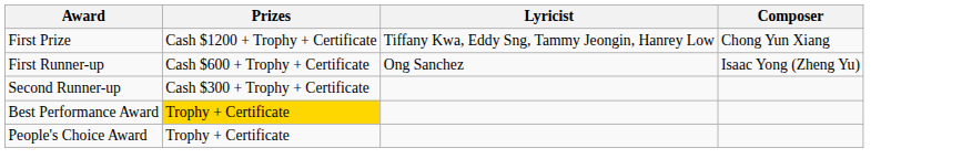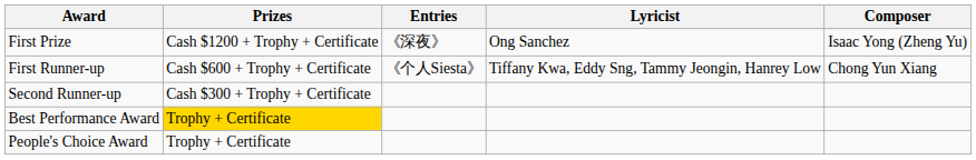 <table class="wikitable sortable">
 <tr>
 <th>Award</th>
 <th>Prizes</th>
+<th>Entries</th>
 <th>Lyricist</th>
 <th>Composer</th>
 </tr>
 <tr>
 <td>First Prize</td>
 <td>Cash $1200 + Trophy + Certificate</td>
+<td>《深夜》</td>
+<td>Ong Sanchez</td>
+<td>Isaac Yong (Zheng Yu)</td>
+</tr>
+<tr>
+<td>First Runner-up</td>
+<td>Cash $600 + Trophy + Certificate</td>
+<td>《个人Siesta》</td>
 <td>Tiffany Kwa, Eddy Sng, Tammy Jeongin, Hanrey Low</td>
 <td>Chong Yun Xiang</td>
 </tr>
 <tr>
-<td>First Runner-up</td>
-<td>Cash $600 + Trophy + Certificate</td>
-<td>Ong Sanchez</td>
-<td>Isaac Yong (Zheng Yu)</td>
-</tr>
-<tr>
 <td>Second Runner-up</td>
 <td>Cash $300 + Trophy + Certificate</td>
+<td></td>
 <td></td>
 <td></td>
 </tr>
 <tr>
 <td>Best Performance Award</td>
 <td style="background: gold;">Trophy + Certificate</td>
 <td></td>
 <td></td>
+<td></td>
 </tr>
 <tr>
 <td>People's Choice Award</td>
 <td>Trophy + Certificate</td>
 <td></td>
 <td></td>
+<td></td>
 </tr>
 </table>
